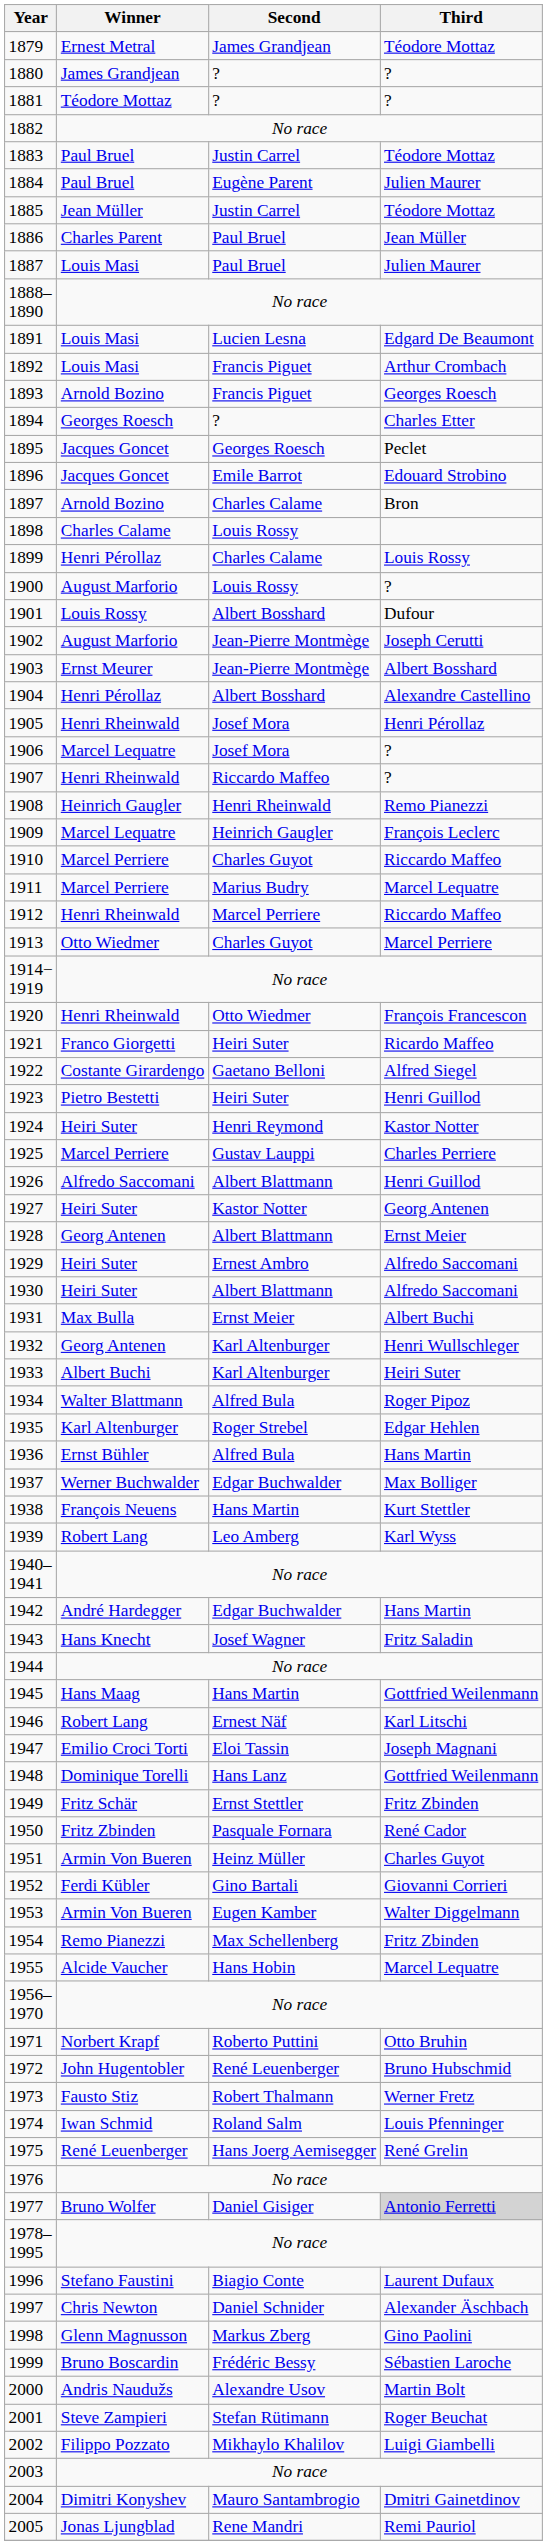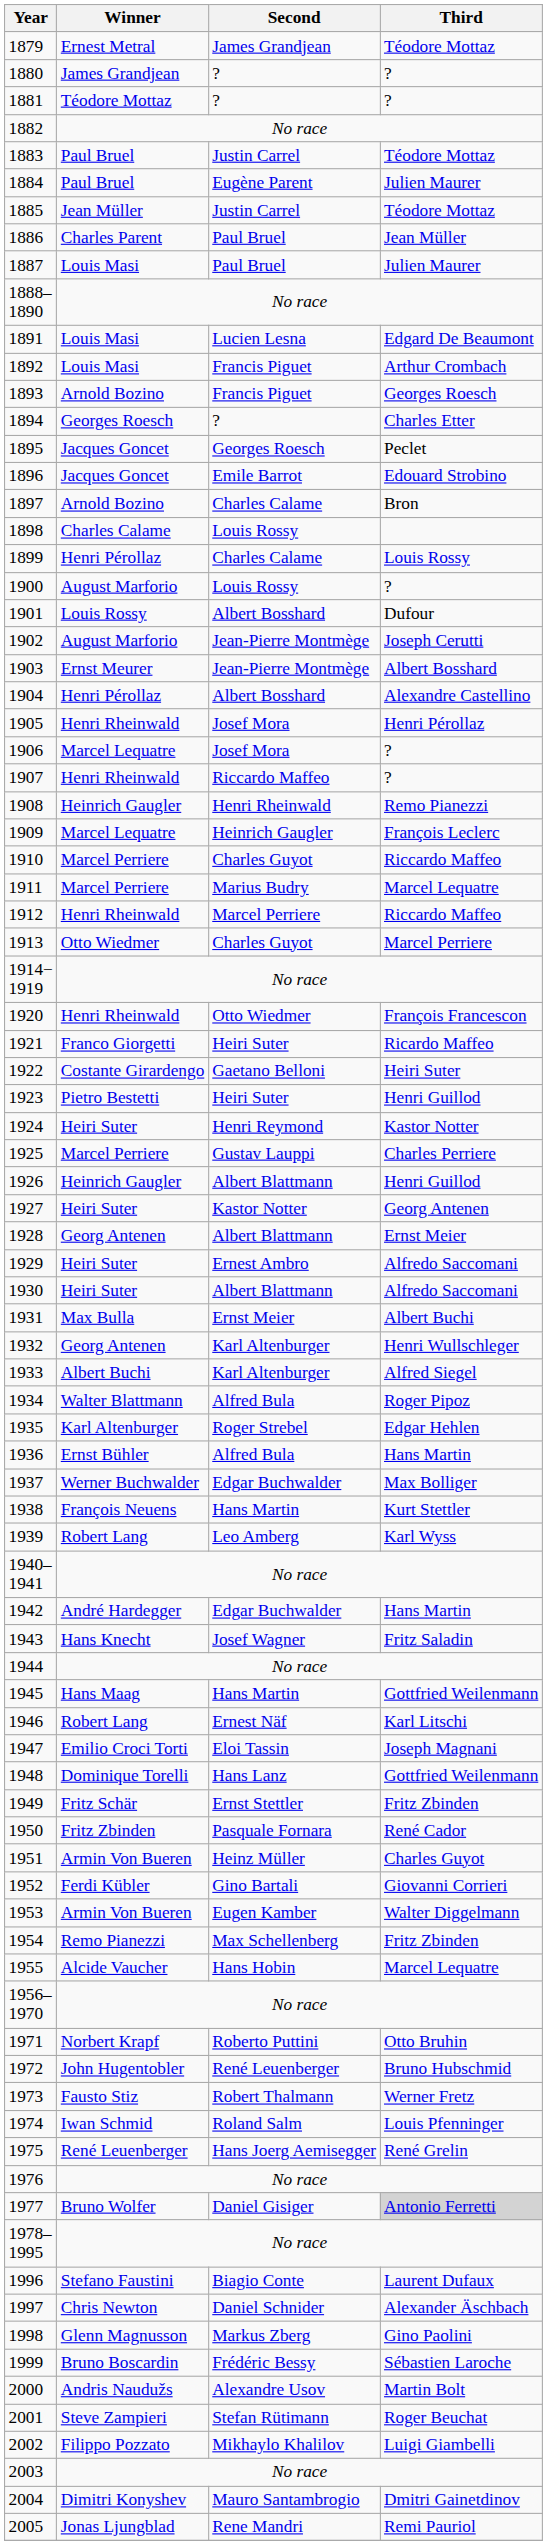 <table class="wikitable">
 <tr>
 <th>Year</th>
 <th>Winner</th>
 <th>Second</th>
 <th>Third</th>
 </tr>
 <tr>
 <td>1879</td>
 <td> <a href='#'>Ernest Metral</a></td>
 <td> <a href='#'>James Grandjean</a></td>
 <td> <a href='#'>Téodore Mottaz</a></td>
 </tr>
 <tr>
 <td>1880</td>
 <td> <a href='#'>James Grandjean</a></td>
 <td>?</td>
 <td>?</td>
 </tr>
 <tr>
 <td>1881</td>
 <td> <a href='#'>Téodore Mottaz</a></td>
 <td>?</td>
 <td>?</td>
 </tr>
 <tr>
 <td>1882</td>
 <td colspan=3; align=center><em>No race</em></td>
 </tr>
 <tr>
 <td>1883</td>
 <td> <a href='#'>Paul Bruel</a></td>
 <td> <a href='#'>Justin Carrel</a></td>
 <td> <a href='#'>Téodore Mottaz</a></td>
 </tr>
 <tr>
 <td>1884</td>
 <td> <a href='#'>Paul Bruel</a></td>
 <td> <a href='#'>Eugène Parent</a></td>
 <td> <a href='#'>Julien Maurer</a></td>
 </tr>
 <tr>
 <td>1885</td>
 <td> <a href='#'>Jean Müller</a></td>
 <td> <a href='#'>Justin Carrel</a></td>
 <td> <a href='#'>Téodore Mottaz</a></td>
 </tr>
 <tr>
 <td>1886</td>
 <td> <a href='#'>Charles Parent</a></td>
 <td> <a href='#'>Paul Bruel</a></td>
 <td> <a href='#'>Jean Müller</a></td>
 </tr>
 <tr>
 <td>1887</td>
 <td> <a href='#'>Louis Masi</a></td>
 <td> <a href='#'>Paul Bruel</a></td>
 <td> <a href='#'>Julien Maurer</a></td>
 </tr>
 <tr>
 <td>1888–<br>1890</td>
 <td colspan=3; align=center><em>No race</em></td>
 </tr>
 <tr>
 <td>1891</td>
 <td> <a href='#'>Louis Masi</a></td>
 <td> <a href='#'>Lucien Lesna</a></td>
 <td> <a href='#'>Edgard De Beaumont</a></td>
 </tr>
 <tr>
 <td>1892</td>
 <td> <a href='#'>Louis Masi</a></td>
 <td> <a href='#'>Francis Piguet</a></td>
 <td> <a href='#'>Arthur Crombach</a></td>
 </tr>
 <tr>
 <td>1893</td>
 <td> <a href='#'>Arnold Bozino</a></td>
 <td> <a href='#'>Francis Piguet</a></td>
 <td> <a href='#'>Georges Roesch</a></td>
 </tr>
 <tr>
 <td>1894</td>
 <td> <a href='#'>Georges Roesch</a></td>
 <td>?</td>
 <td> <a href='#'>Charles Etter</a></td>
 </tr>
 <tr>
 <td>1895</td>
 <td> <a href='#'>Jacques Goncet</a></td>
 <td> <a href='#'>Georges Roesch</a></td>
 <td> Peclet</td>
 </tr>
 <tr>
 <td>1896</td>
 <td> <a href='#'>Jacques Goncet</a></td>
 <td> <a href='#'>Emile Barrot</a></td>
 <td> <a href='#'>Edouard Strobino</a></td>
 </tr>
 <tr>
 <td>1897</td>
 <td> <a href='#'>Arnold Bozino</a></td>
 <td> <a href='#'>Charles Calame</a></td>
 <td> Bron</td>
 </tr>
 <tr>
 <td>1898</td>
 <td> <a href='#'>Charles Calame</a></td>
 <td> <a href='#'>Louis Rossy</a></td>
 <td></td>
 </tr>
 <tr>
 <td>1899</td>
 <td> <a href='#'>Henri Pérollaz</a></td>
 <td> <a href='#'>Charles Calame</a></td>
 <td> <a href='#'>Louis Rossy</a></td>
 </tr>
 <tr>
 <td>1900</td>
 <td> <a href='#'>August Marforio</a></td>
 <td> <a href='#'>Louis Rossy</a></td>
 <td>?</td>
 </tr>
 <tr>
 <td>1901</td>
 <td> <a href='#'>Louis Rossy</a></td>
 <td> <a href='#'>Albert Bosshard</a></td>
 <td> Dufour</td>
 </tr>
 <tr>
 <td>1902</td>
 <td> <a href='#'>August Marforio</a></td>
 <td> <a href='#'>Jean-Pierre Montmège</a></td>
 <td> <a href='#'>Joseph Cerutti</a></td>
 </tr>
 <tr>
 <td>1903</td>
 <td> <a href='#'>Ernst Meurer</a></td>
 <td> <a href='#'>Jean-Pierre Montmège</a></td>
 <td> <a href='#'>Albert Bosshard</a></td>
 </tr>
 <tr>
 <td>1904</td>
 <td> <a href='#'>Henri Pérollaz</a></td>
 <td> <a href='#'>Albert Bosshard</a></td>
 <td> <a href='#'>Alexandre Castellino</a></td>
 </tr>
 <tr>
 <td>1905</td>
 <td> <a href='#'>Henri Rheinwald</a></td>
 <td> <a href='#'>Josef Mora</a></td>
 <td> <a href='#'>Henri Pérollaz</a></td>
 </tr>
 <tr>
 <td>1906</td>
 <td> <a href='#'>Marcel Lequatre</a></td>
 <td> <a href='#'>Josef Mora</a></td>
 <td>?</td>
 </tr>
 <tr>
 <td>1907</td>
 <td> <a href='#'>Henri Rheinwald</a></td>
 <td> <a href='#'>Riccardo Maffeo</a></td>
 <td>?</td>
 </tr>
 <tr>
 <td>1908</td>
 <td> <a href='#'>Heinrich Gaugler</a></td>
 <td> <a href='#'>Henri Rheinwald</a></td>
 <td> <a href='#'>Remo Pianezzi</a></td>
 </tr>
 <tr>
 <td>1909</td>
 <td> <a href='#'>Marcel Lequatre</a></td>
 <td> <a href='#'>Heinrich Gaugler</a></td>
 <td> <a href='#'>François Leclerc</a></td>
 </tr>
 <tr>
 <td>1910</td>
 <td> <a href='#'>Marcel Perriere</a></td>
 <td> <a href='#'>Charles Guyot</a></td>
 <td> <a href='#'>Riccardo Maffeo</a></td>
 </tr>
 <tr>
 <td>1911</td>
 <td> <a href='#'>Marcel Perriere</a></td>
 <td> <a href='#'>Marius Budry</a></td>
 <td> <a href='#'>Marcel Lequatre</a></td>
 </tr>
 <tr>
 <td>1912</td>
 <td> <a href='#'>Henri Rheinwald</a></td>
 <td> <a href='#'>Marcel Perriere</a></td>
 <td> <a href='#'>Riccardo Maffeo</a></td>
 </tr>
 <tr>
 <td>1913</td>
 <td> <a href='#'>Otto Wiedmer</a></td>
 <td> <a href='#'>Charles Guyot</a></td>
 <td> <a href='#'>Marcel Perriere</a></td>
 </tr>
 <tr>
 <td>1914−<br>1919</td>
 <td colspan=3; align=center><em>No race</em></td>
 </tr>
 <tr>
 <td>1920</td>
 <td> <a href='#'>Henri Rheinwald</a></td>
 <td> <a href='#'>Otto Wiedmer</a></td>
 <td> <a href='#'>François Francescon</a></td>
 </tr>
 <tr>
 <td>1921</td>
 <td> <a href='#'>Franco Giorgetti</a></td>
 <td> <a href='#'>Heiri Suter</a></td>
 <td> <a href='#'>Ricardo Maffeo</a></td>
 </tr>
 <tr>
 <td>1922</td>
 <td> <a href='#'>Costante Girardengo</a></td>
 <td> <a href='#'>Gaetano Belloni</a></td>
-<td> <a href='#'>Alfred Siegel</a></td>
+<td> <a href='#'>Heiri Suter</a></td>
 </tr>
 <tr>
 <td>1923</td>
 <td> <a href='#'>Pietro Bestetti</a></td>
 <td> <a href='#'>Heiri Suter</a></td>
 <td> <a href='#'>Henri Guillod</a></td>
 </tr>
 <tr>
 <td>1924</td>
 <td> <a href='#'>Heiri Suter</a></td>
 <td> <a href='#'>Henri Reymond</a></td>
 <td> <a href='#'>Kastor Notter</a></td>
 </tr>
 <tr>
 <td>1925</td>
 <td> <a href='#'>Marcel Perriere</a></td>
 <td> <a href='#'>Gustav Lauppi</a></td>
 <td> <a href='#'>Charles Perriere</a></td>
 </tr>
 <tr>
 <td>1926</td>
-<td> <a href='#'>Alfredo Saccomani</a></td>
+<td> <a href='#'>Heinrich Gaugler</a></td>
 <td> <a href='#'>Albert Blattmann</a></td>
 <td> <a href='#'>Henri Guillod</a></td>
 </tr>
 <tr>
 <td>1927</td>
 <td> <a href='#'>Heiri Suter</a></td>
 <td> <a href='#'>Kastor Notter</a></td>
 <td> <a href='#'>Georg Antenen</a></td>
 </tr>
 <tr>
 <td>1928</td>
 <td> <a href='#'>Georg Antenen</a></td>
 <td> <a href='#'>Albert Blattmann</a></td>
 <td> <a href='#'>Ernst Meier</a></td>
 </tr>
 <tr>
 <td>1929</td>
 <td> <a href='#'>Heiri Suter</a></td>
 <td> <a href='#'>Ernest Ambro</a></td>
 <td> <a href='#'>Alfredo Saccomani</a></td>
 </tr>
 <tr>
 <td>1930</td>
 <td> <a href='#'>Heiri Suter</a></td>
 <td> <a href='#'>Albert Blattmann</a></td>
 <td> <a href='#'>Alfredo Saccomani</a></td>
 </tr>
 <tr>
 <td>1931</td>
 <td> <a href='#'>Max Bulla</a></td>
 <td> <a href='#'>Ernst Meier</a></td>
 <td> <a href='#'>Albert Buchi</a></td>
 </tr>
 <tr>
 <td>1932</td>
 <td> <a href='#'>Georg Antenen</a></td>
 <td> <a href='#'>Karl Altenburger</a></td>
 <td> <a href='#'>Henri Wullschleger</a></td>
 </tr>
 <tr>
 <td>1933</td>
 <td> <a href='#'>Albert Buchi</a></td>
 <td> <a href='#'>Karl Altenburger</a></td>
-<td> <a href='#'>Heiri Suter</a></td>
+<td> <a href='#'>Alfred Siegel</a></td>
 </tr>
 <tr>
 <td>1934</td>
 <td> <a href='#'>Walter Blattmann</a></td>
 <td> <a href='#'>Alfred Bula</a></td>
 <td> <a href='#'>Roger Pipoz</a></td>
 </tr>
 <tr>
 <td>1935</td>
 <td> <a href='#'>Karl Altenburger</a></td>
 <td> <a href='#'>Roger Strebel</a></td>
 <td> <a href='#'>Edgar Hehlen</a></td>
 </tr>
 <tr>
 <td>1936</td>
 <td> <a href='#'>Ernst Bühler</a></td>
 <td> <a href='#'>Alfred Bula</a></td>
 <td> <a href='#'>Hans Martin</a></td>
 </tr>
 <tr>
 <td>1937</td>
 <td> <a href='#'>Werner Buchwalder</a></td>
 <td> <a href='#'>Edgar Buchwalder</a></td>
 <td> <a href='#'>Max Bolliger</a></td>
 </tr>
 <tr>
 <td>1938</td>
 <td> <a href='#'>François Neuens</a></td>
 <td> <a href='#'>Hans Martin</a></td>
 <td> <a href='#'>Kurt Stettler</a></td>
 </tr>
 <tr>
 <td>1939</td>
 <td> <a href='#'>Robert Lang</a></td>
 <td> <a href='#'>Leo Amberg</a></td>
 <td> <a href='#'>Karl Wyss</a></td>
 </tr>
 <tr>
 <td>1940–<br>1941</td>
 <td colspan=3; align=center><em>No race</em></td>
 </tr>
 <tr>
 <td>1942</td>
 <td> <a href='#'>André Hardegger</a></td>
 <td> <a href='#'>Edgar Buchwalder</a></td>
 <td> <a href='#'>Hans Martin</a></td>
 </tr>
 <tr>
 <td>1943</td>
 <td> <a href='#'>Hans Knecht</a></td>
 <td> <a href='#'>Josef Wagner</a></td>
 <td> <a href='#'>Fritz Saladin</a></td>
 </tr>
 <tr>
 <td>1944</td>
 <td colspan=3; align=center><em>No race</em></td>
 </tr>
 <tr>
 <td>1945</td>
 <td> <a href='#'>Hans Maag</a></td>
 <td> <a href='#'>Hans Martin</a></td>
 <td> <a href='#'>Gottfried Weilenmann</a></td>
 </tr>
 <tr>
 <td>1946</td>
 <td> <a href='#'>Robert Lang</a></td>
 <td> <a href='#'>Ernest Näf</a></td>
 <td> <a href='#'>Karl Litschi</a></td>
 </tr>
 <tr>
 <td>1947</td>
 <td> <a href='#'>Emilio Croci Torti</a></td>
 <td> <a href='#'>Eloi Tassin</a></td>
 <td> <a href='#'>Joseph Magnani</a></td>
 </tr>
 <tr>
 <td>1948</td>
 <td> <a href='#'>Dominique Torelli</a></td>
 <td> <a href='#'>Hans Lanz</a></td>
 <td> <a href='#'>Gottfried Weilenmann</a></td>
 </tr>
 <tr>
 <td>1949</td>
 <td> <a href='#'>Fritz Schär</a></td>
 <td> <a href='#'>Ernst Stettler</a></td>
 <td> <a href='#'>Fritz Zbinden</a></td>
 </tr>
 <tr>
 <td>1950</td>
 <td> <a href='#'>Fritz Zbinden</a></td>
 <td> <a href='#'>Pasquale Fornara</a></td>
 <td> <a href='#'>René Cador</a></td>
 </tr>
 <tr>
 <td>1951</td>
 <td> <a href='#'>Armin Von Bueren</a></td>
 <td> <a href='#'>Heinz Müller</a></td>
 <td> <a href='#'>Charles Guyot</a></td>
 </tr>
 <tr>
 <td>1952</td>
 <td> <a href='#'>Ferdi Kübler</a></td>
 <td> <a href='#'>Gino Bartali</a></td>
 <td> <a href='#'>Giovanni Corrieri</a></td>
 </tr>
 <tr>
 <td>1953</td>
 <td> <a href='#'>Armin Von Bueren</a></td>
 <td> <a href='#'>Eugen Kamber</a></td>
 <td> <a href='#'>Walter Diggelmann</a></td>
 </tr>
 <tr>
 <td>1954</td>
 <td> <a href='#'>Remo Pianezzi</a></td>
 <td> <a href='#'>Max Schellenberg</a></td>
 <td> <a href='#'>Fritz Zbinden</a></td>
 </tr>
 <tr>
 <td>1955</td>
 <td> <a href='#'>Alcide Vaucher</a></td>
 <td> <a href='#'>Hans Hobin</a></td>
 <td> <a href='#'>Marcel Lequatre</a></td>
 </tr>
 <tr>
 <td>1956–<br>1970</td>
 <td colspan=3; align=center><em>No race</em></td>
 </tr>
 <tr>
 <td>1971</td>
 <td> <a href='#'>Norbert Krapf</a></td>
 <td> <a href='#'>Roberto Puttini</a></td>
 <td> <a href='#'>Otto Bruhin</a></td>
 </tr>
 <tr>
 <td>1972</td>
 <td> <a href='#'>John Hugentobler</a></td>
 <td> <a href='#'>René Leuenberger</a></td>
 <td> <a href='#'>Bruno Hubschmid</a></td>
 </tr>
 <tr>
 <td>1973</td>
 <td> <a href='#'>Fausto Stiz</a></td>
 <td> <a href='#'>Robert Thalmann</a></td>
 <td> <a href='#'>Werner Fretz</a></td>
 </tr>
 <tr>
 <td>1974</td>
 <td> <a href='#'>Iwan Schmid</a></td>
 <td> <a href='#'>Roland Salm</a></td>
 <td> <a href='#'>Louis Pfenninger</a></td>
 </tr>
 <tr>
 <td>1975</td>
 <td> <a href='#'>René Leuenberger</a></td>
 <td> <a href='#'>Hans Joerg Aemisegger</a></td>
 <td> <a href='#'>René Grelin</a></td>
 </tr>
 <tr>
 <td>1976</td>
 <td colspan=3; align=center><em>No race</em></td>
 </tr>
 <tr>
 <td>1977</td>
 <td> <a href='#'>Bruno Wolfer</a></td>
 <td> <a href='#'>Daniel Gisiger</a></td>
 <td style="background: lightgrey;"> <a href='#'>Antonio Ferretti</a></td>
 </tr>
 <tr>
 <td>1978–<br>1995</td>
 <td colspan=3; align=center><em>No race</em></td>
 </tr>
 <tr>
 <td>1996</td>
 <td> <a href='#'>Stefano Faustini</a></td>
 <td> <a href='#'>Biagio Conte</a></td>
 <td> <a href='#'>Laurent Dufaux</a></td>
 </tr>
 <tr>
 <td>1997</td>
 <td> <a href='#'>Chris Newton</a></td>
 <td> <a href='#'>Daniel Schnider</a></td>
 <td> <a href='#'>Alexander Äschbach</a></td>
 </tr>
 <tr>
 <td>1998</td>
 <td> <a href='#'>Glenn Magnusson</a></td>
 <td> <a href='#'>Markus Zberg</a></td>
 <td> <a href='#'>Gino Paolini</a></td>
 </tr>
 <tr>
 <td>1999</td>
 <td> <a href='#'>Bruno Boscardin</a></td>
 <td> <a href='#'>Frédéric Bessy</a></td>
 <td> <a href='#'>Sébastien Laroche</a></td>
 </tr>
 <tr>
 <td>2000</td>
 <td> <a href='#'>Andris Naudužs</a></td>
 <td> <a href='#'>Alexandre Usov</a></td>
 <td> <a href='#'>Martin Bolt</a></td>
 </tr>
 <tr>
 <td>2001</td>
 <td> <a href='#'>Steve Zampieri</a></td>
 <td> <a href='#'>Stefan Rütimann</a></td>
 <td> <a href='#'>Roger Beuchat</a></td>
 </tr>
 <tr>
 <td>2002</td>
 <td> <a href='#'>Filippo Pozzato</a></td>
 <td> <a href='#'>Mikhaylo Khalilov</a></td>
 <td> <a href='#'>Luigi Giambelli</a></td>
 </tr>
 <tr>
 <td>2003</td>
 <td colspan=3; align=center><em>No race</em></td>
 </tr>
 <tr>
 <td>2004</td>
 <td> <a href='#'>Dimitri Konyshev</a></td>
 <td> <a href='#'>Mauro Santambrogio</a></td>
 <td> <a href='#'>Dmitri Gainetdinov</a></td>
 </tr>
 <tr>
 <td>2005</td>
 <td> <a href='#'>Jonas Ljungblad</a></td>
 <td> <a href='#'>Rene Mandri</a></td>
 <td> <a href='#'>Remi Pauriol</a></td>
 </tr>
 <tr>
 </tr>
 </table>
